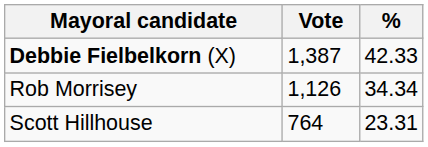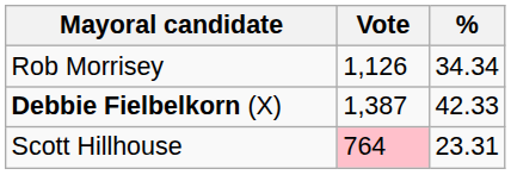 <table class="wikitable">
 <tr>
 <th width="200px">Mayoral candidate</th>
 <th width="50px">Vote</th>
 <th width="30px">%</th>
 </tr>
 <tr>
+<td>Rob Morrisey</td>
+<td>1,126</td>
+<td>34.34</td>
+</tr>
+<tr>
 <td><strong>Debbie Fielbelkorn</strong> (X)</td>
 <td>1,387</td>
 <td>42.33</td>
 </tr>
 <tr>
-<td>Rob Morrisey</td>
-<td>1,126</td>
-<td>34.34</td>
-</tr>
-<tr>
 <td>Scott Hillhouse</td>
-<td>764</td>
+<td style="background: pink;">764</td>
 <td>23.31</td>
 </tr>
 </table>
